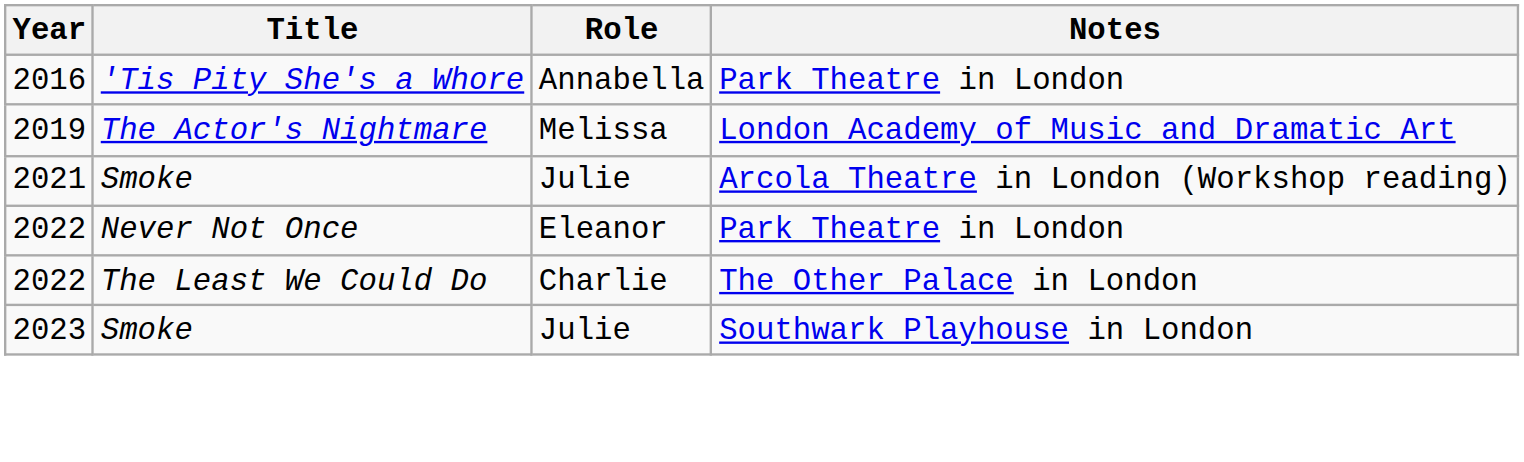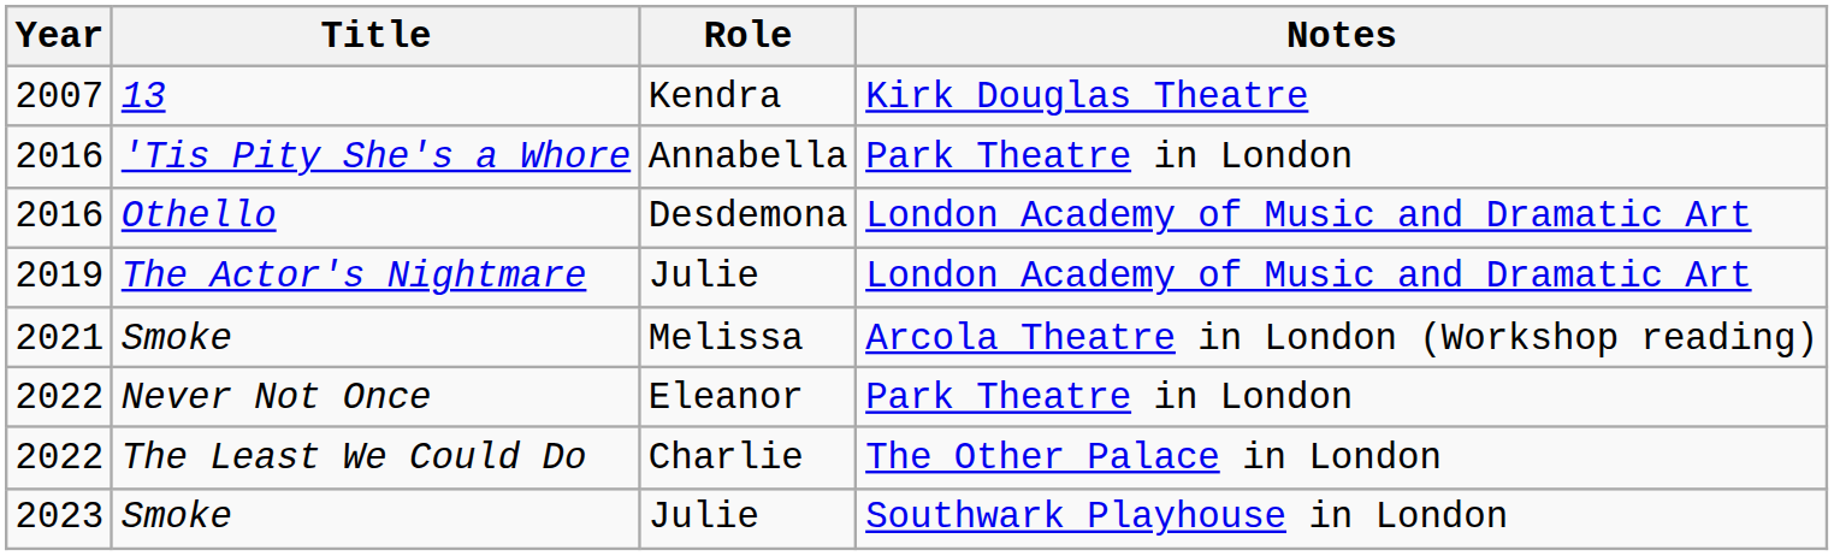 <table class="wikitable">
 <tr>
 <th>Year</th>
 <th>Title</th>
 <th>Role</th>
 <th>Notes</th>
 </tr>
 <tr>
+<td>2007</td>
+<td><em><a href='#'>13</a></em></td>
+<td>Kendra</td>
+<td><a href='#'>Kirk Douglas Theatre</a></td>
+</tr>
+<tr>
 <td>2016</td>
 <td><em><a href='#'>'Tis Pity She's a Whore</a></em></td>
 <td>Annabella</td>
 <td><a href='#'>Park Theatre</a> in London</td>
 </tr>
 <tr>
+<td>2016</td>
+<td><em><a href='#'>Othello</a></em></td>
+<td>Desdemona</td>
+<td><a href='#'>London Academy of Music and Dramatic Art</a></td>
+</tr>
+<tr>
 <td>2019</td>
 <td><em><a href='#'>The Actor's Nightmare</a></em></td>
-<td>Melissa</td>
+<td>Julie</td>
 <td><a href='#'>London Academy of Music and Dramatic Art</a></td>
 </tr>
 <tr>
 <td>2021</td>
 <td><em>Smoke</em></td>
-<td>Julie</td>
+<td>Melissa</td>
 <td><a href='#'>Arcola Theatre</a> in London (Workshop reading)</td>
 </tr>
 <tr>
 <td>2022</td>
 <td><em>Never Not Once</em></td>
 <td>Eleanor</td>
 <td><a href='#'>Park Theatre</a> in London</td>
 </tr>
 <tr>
 <td>2022</td>
 <td><em>The Least We Could Do</em></td>
 <td>Charlie</td>
 <td><a href='#'>The Other Palace</a> in London</td>
 </tr>
 <tr>
 <td>2023</td>
 <td><em>Smoke</em></td>
 <td>Julie</td>
 <td><a href='#'>Southwark Playhouse</a> in London</td>
 </tr>
 </table>
